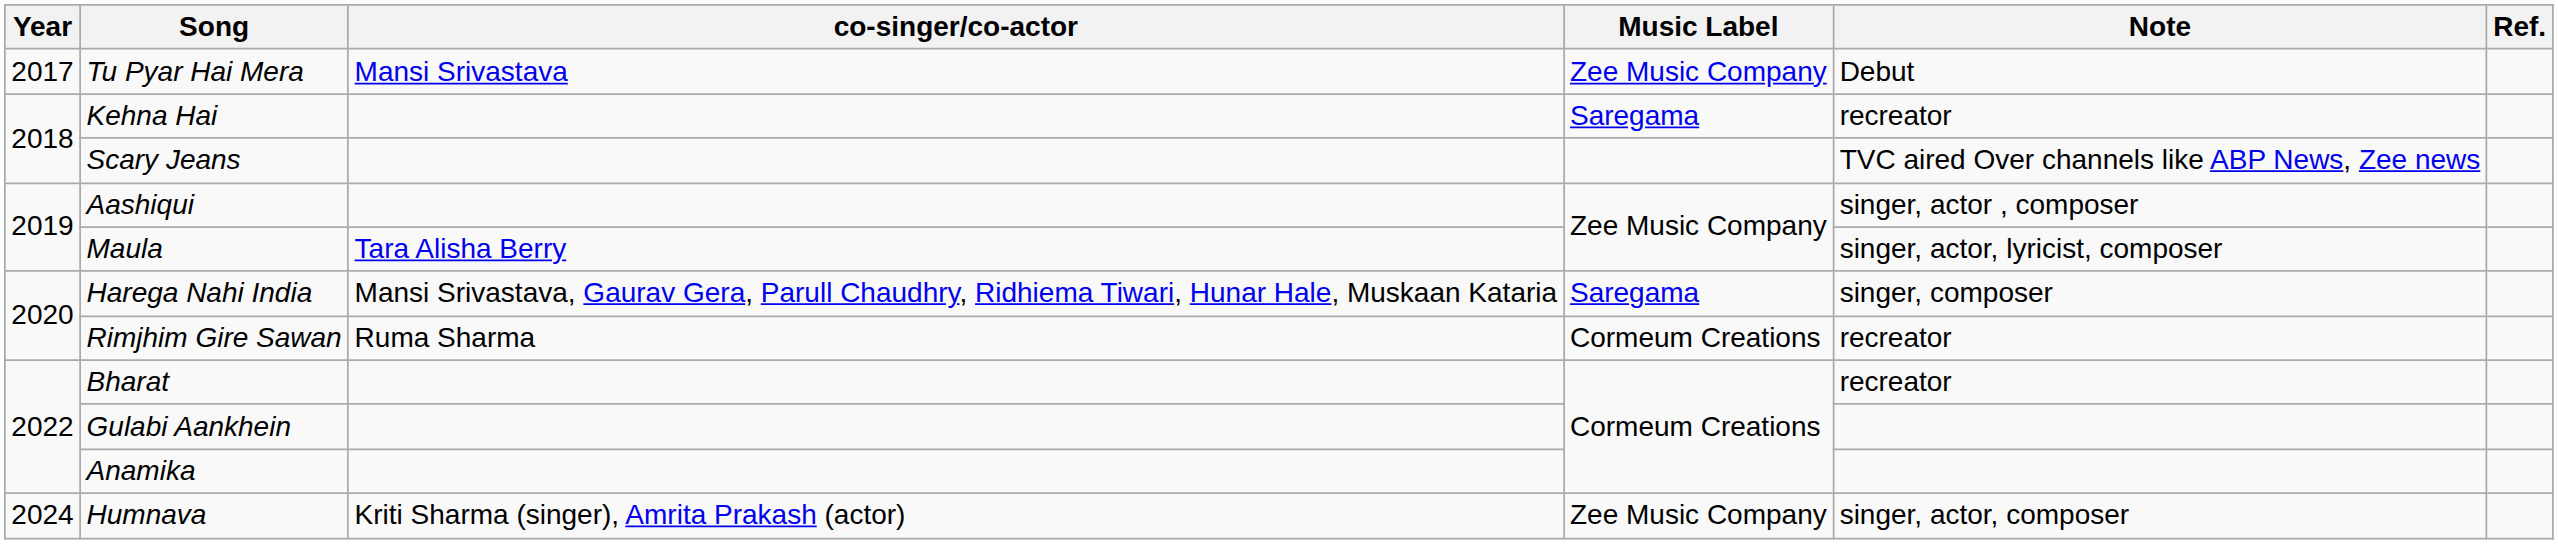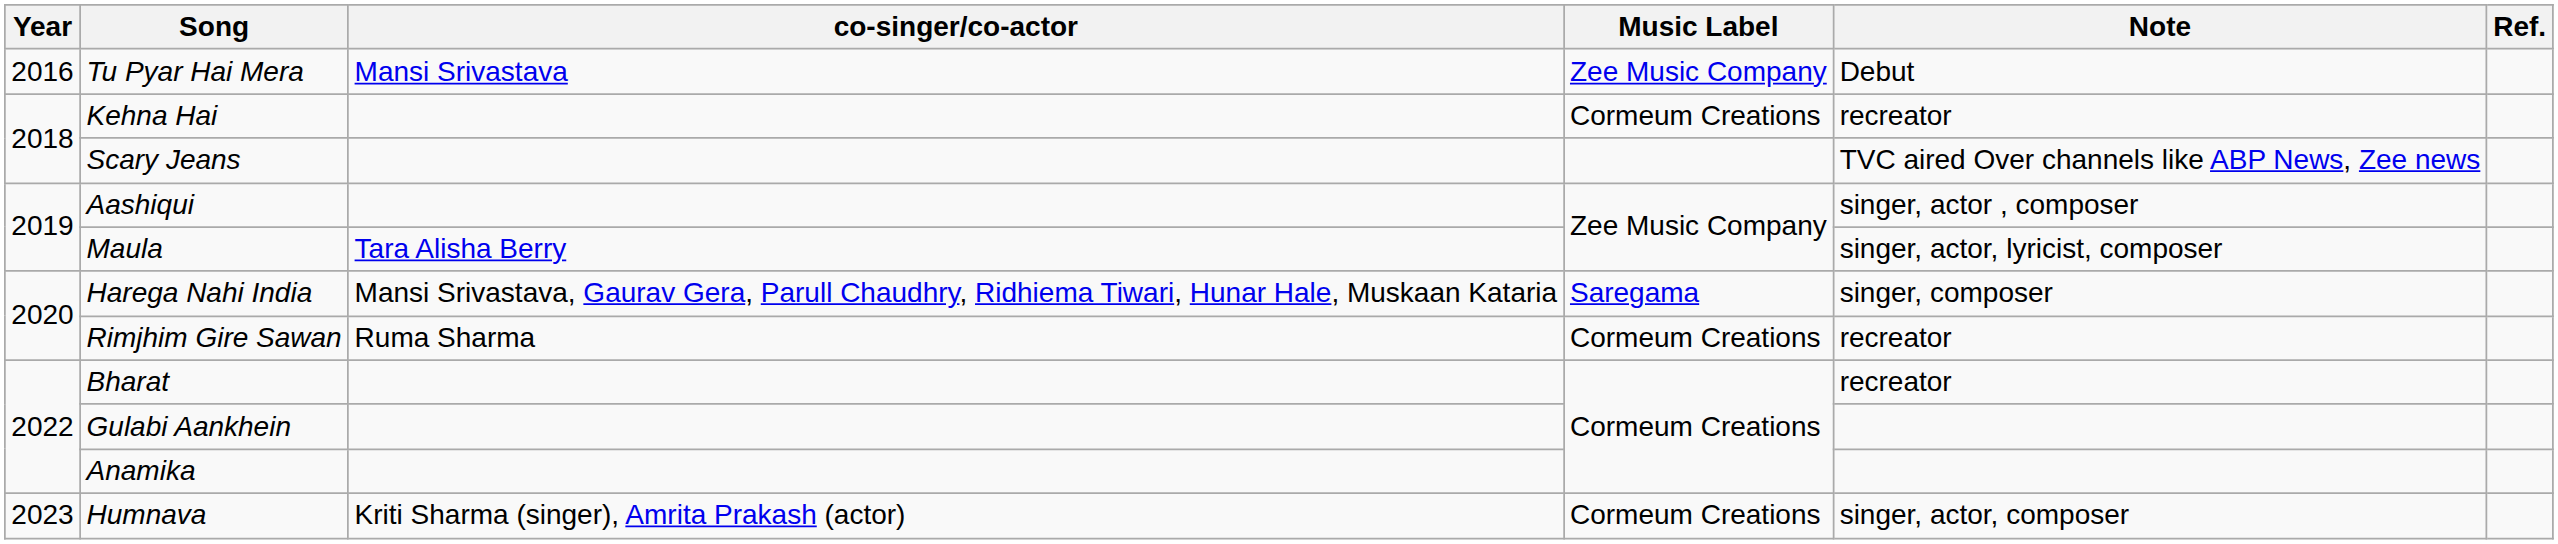 <table class="wikitable">
 <tr>
 <th>Year</th>
 <th>Song</th>
 <th>co-singer/co-actor</th>
 <th>Music Label</th>
 <th>Note</th>
 <th>Ref.</th>
 </tr>
 <tr>
-<td>2017</td>
+<td>2016</td>
 <td><em>Tu Pyar Hai Mera</em></td>
 <td><a href='#'>Mansi Srivastava</a></td>
 <td><a href='#'>Zee Music Company</a></td>
 <td>Debut</td>
 <td></td>
 </tr>
 <tr>
 <td rowspan="2">2018</td>
 <td><em>Kehna Hai</em></td>
 <td></td>
-<td><a href='#'>Saregama</a></td>
+<td>Cormeum Creations</td>
 <td>recreator</td>
 <td></td>
 </tr>
 <tr>
 <td><em>Scary Jeans</em></td>
 <td></td>
 <td></td>
 <td>TVC aired Over channels like <a href='#'>ABP News</a>, <a href='#'>Zee news</a></td>
 <td></td>
 </tr>
 <tr>
 <td rowspan="2">2019</td>
 <td><em>Aashiqui</em></td>
 <td></td>
 <td rowspan="2">Zee Music Company</td>
 <td>singer, actor , composer</td>
 <td></td>
 </tr>
 <tr>
 <td><em>Maula</em></td>
 <td><a href='#'>Tara Alisha Berry</a></td>
 <td>singer, actor, lyricist, composer</td>
 <td></td>
 </tr>
 <tr>
 <td rowspan="2">2020</td>
 <td><em>Harega Nahi India</em></td>
 <td>Mansi Srivastava, <a href='#'>Gaurav Gera</a>, <a href='#'>Parull Chaudhry</a>, <a href='#'>Ridhiema Tiwari</a>, <a href='#'>Hunar Hale</a>, Muskaan Kataria</td>
 <td><a href='#'>Saregama</a></td>
 <td>singer, composer</td>
 <td></td>
 </tr>
 <tr>
 <td><em>Rimjhim Gire Sawan</em></td>
 <td>Ruma Sharma</td>
 <td>Cormeum Creations</td>
 <td>recreator</td>
 <td></td>
 </tr>
 <tr>
 <td rowspan="3">2022</td>
 <td><em>Bharat</em></td>
 <td></td>
 <td rowspan="3">Cormeum Creations</td>
 <td>recreator</td>
 <td></td>
 </tr>
 <tr>
 <td><em>Gulabi Aankhein</em></td>
 <td></td>
 <td></td>
 <td></td>
 </tr>
 <tr>
 <td><em>Anamika</em></td>
 <td></td>
 <td></td>
 <td></td>
 </tr>
 <tr>
-<td>2024</td>
+<td>2023</td>
 <td><em>Humnava</em></td>
 <td>Kriti Sharma (singer), <a href='#'>Amrita Prakash</a> (actor)</td>
-<td>Zee Music Company</td>
+<td>Cormeum Creations</td>
 <td>singer, actor, composer</td>
 <td></td>
 </tr>
 </table>
